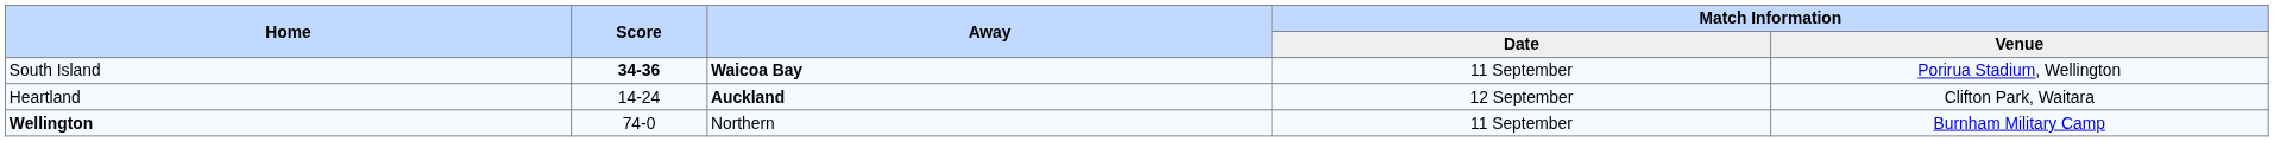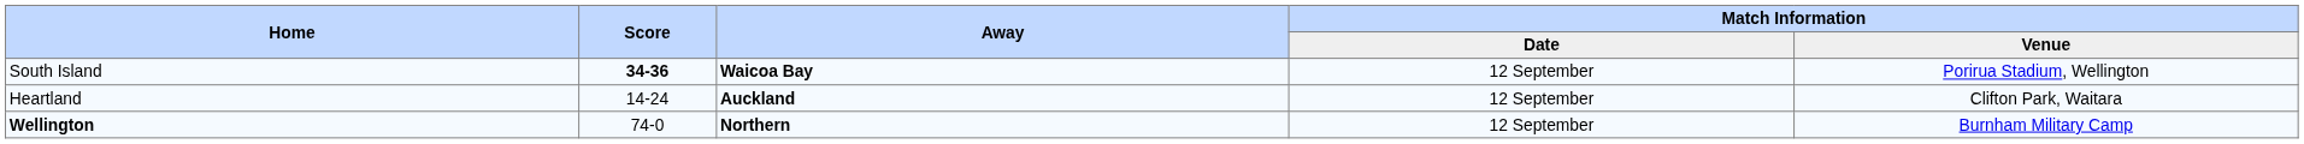 <table border=1 style="border-collapse:collapse; font-size:90%; text-align:center;" cellpadding=3 cellspacing=0 width=100%>
 <tr bgcolor=#C1D8FF>
 <th rowspan=2 width=25%>Home</th>
 <th rowspan=2 width=6%>Score</th>
 <th rowspan=2 width=25%>Away</th>
 <th colspan=6>Match Information</th>
 </tr>
 <tr bgcolor=#EFEFEF>
 <th width=22%>Date</th>
 <th width=22%>Venue</th>
 </tr>
 <tr bgcolor=#F5FAFF>
 <td align=left>South Island</td>
 <td><strong>34-36</strong></td>
 <td align=left><strong>Waicoa Bay</strong></td>
-<td>11 September</td>
+<td>12 September</td>
 <td><a href='#'>Porirua Stadium</a>, Wellington</td>
 </tr>
 <tr bgcolor=#F5FAFF>
 <td align=left>Heartland</td>
 <td>14-24</td>
 <td align=left><strong>Auckland</strong></td>
 <td>12 September</td>
 <td>Clifton Park, Waitara</td>
 </tr>
 <tr bgcolor=#F5FAFF>
 <td align=left><strong>Wellington</strong></td>
 <td>74-0</td>
-<td align=left>Northern</td>
-<td>11 September</td>
+<td align=left><strong>Northern</strong></td>
+<td>12 September</td>
 <td><a href='#'>Burnham Military Camp</a></td>
 </tr>
 </table>
